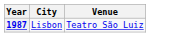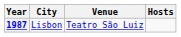 <table class="wikitable plainrowheaders">
 <tr>
 <th>Year</th>
 <th>City</th>
 <th>Venue</th>
+<th>Hosts</th>
 </tr>
 <tr>
 <th scope="row" style="text-align:center;"><a href='#'>1987</a></th>
 <td align="center"><a href='#'>Lisbon</a></td>
 <td align="center"><a href='#'>Teatro São Luiz</a></td>
+<td align="center"></td>
 </tr>
 </table>
